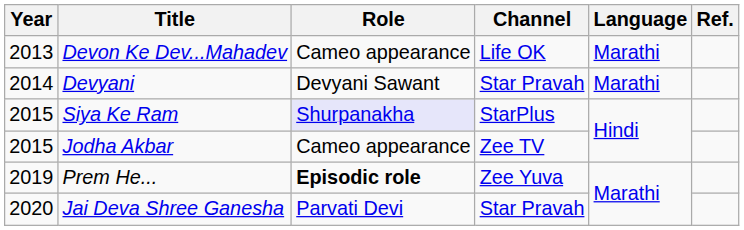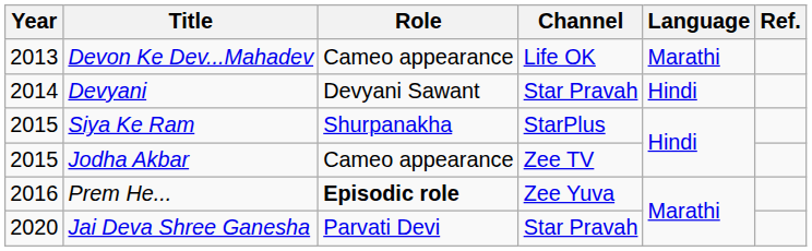 <table class="wikitable sortable">
 <tr>
 <th>Year</th>
 <th>Title</th>
 <th>Role</th>
 <th>Channel</th>
 <th>Language</th>
 <th>Ref.</th>
 </tr>
 <tr>
 <td>2013</td>
 <td><em><a href='#'>Devon Ke Dev...Mahadev</a></em></td>
 <td>Cameo appearance</td>
 <td><a href='#'>Life OK</a></td>
 <td><a href='#'>Marathi</a></td>
 <td></td>
 </tr>
 <tr>
 <td>2014</td>
 <td><em><a href='#'>Devyani</a></em></td>
 <td>Devyani Sawant</td>
 <td><a href='#'>Star Pravah</a></td>
-<td><a href='#'>Marathi</a></td>
+<td><a href='#'>Hindi</a></td>
 <td></td>
 </tr>
 <tr>
 <td>2015</td>
 <td><em><a href='#'>Siya Ke Ram</a></em></td>
-<td style="background: lavender;"><a href='#'>Shurpanakha</a></td>
+<td><a href='#'>Shurpanakha</a></td>
 <td><a href='#'>StarPlus</a></td>
 <td rowspan="2"><a href='#'>Hindi</a></td>
 <td></td>
 </tr>
 <tr>
 <td>2015</td>
 <td><em><a href='#'>Jodha Akbar</a></em></td>
 <td>Cameo appearance</td>
 <td><a href='#'>Zee TV</a></td>
 <td></td>
 </tr>
 <tr>
-<td>2019</td>
+<td>2016</td>
 <td><em>Prem He...</em></td>
 <td><strong>Episodic role</strong></td>
 <td><a href='#'>Zee Yuva</a></td>
 <td rowspan="2"><a href='#'>Marathi</a></td>
 <td></td>
 </tr>
 <tr>
 <td>2020</td>
 <td><em><a href='#'>Jai Deva Shree Ganesha</a></em></td>
 <td><a href='#'>Parvati Devi</a></td>
 <td><a href='#'>Star Pravah</a></td>
 <td></td>
 </tr>
 </table>
